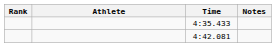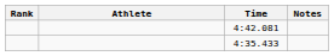 <table class=wikitable style="text-align:center">
 <tr>
 <th width=40>Rank</th>
 <th width=250>Athlete</th>
 <th width=80>Time</th>
 <th width=50>Notes</th>
 </tr>
 <tr>
 <td></td>
 <td align=left></td>
-<td>4:35.433</td>
+<td>4:42.081</td>
 <td></td>
 </tr>
 <tr>
 <td></td>
 <td align=left></td>
-<td>4:42.081</td>
+<td>4:35.433</td>
 <td></td>
 </tr>
 </table>
